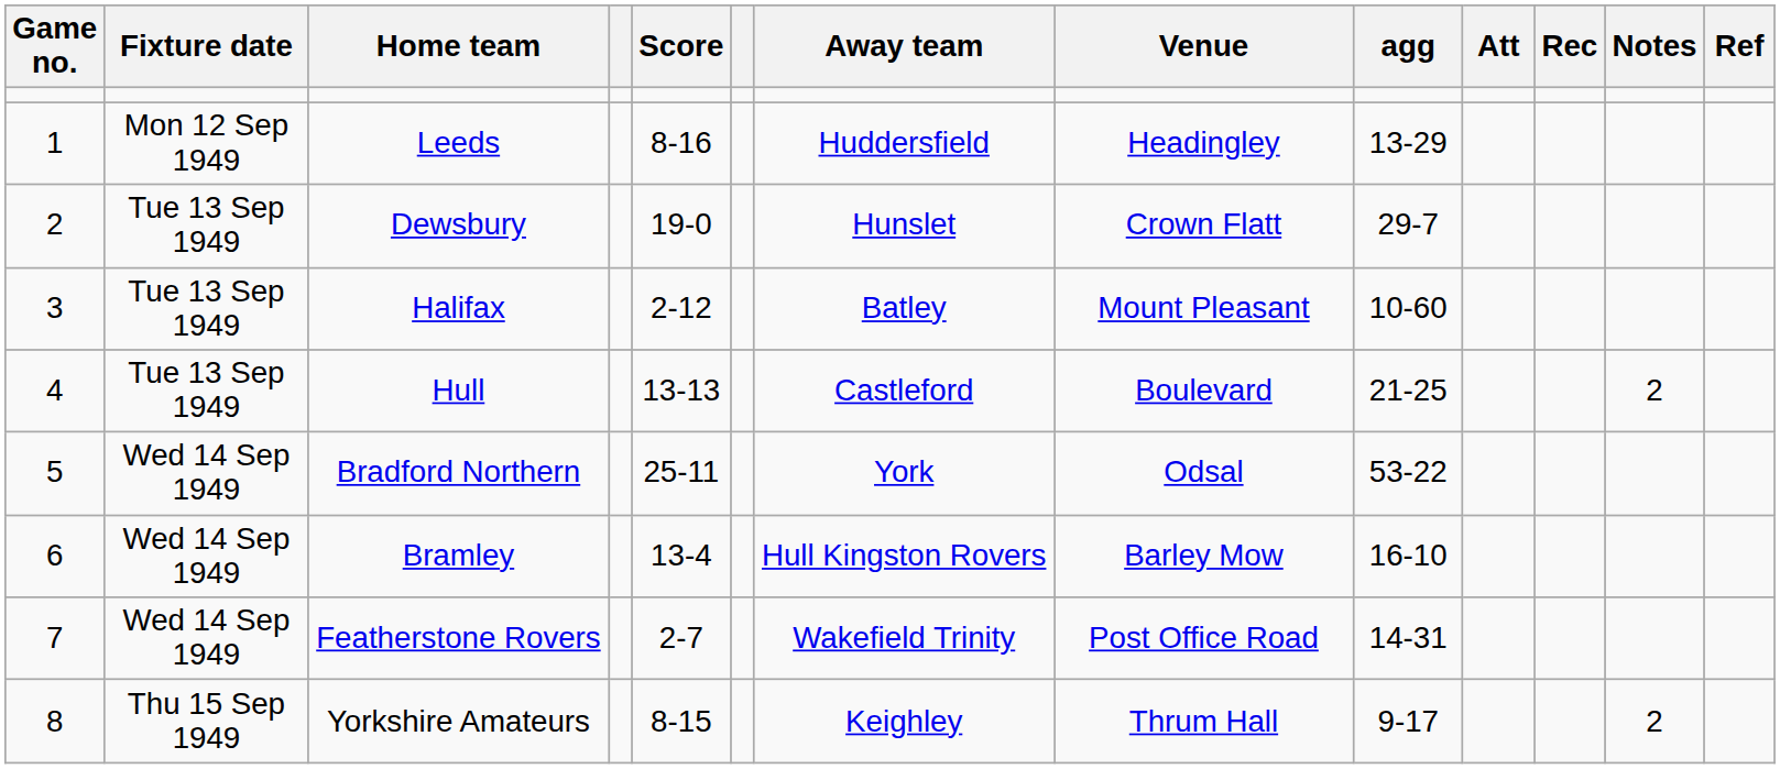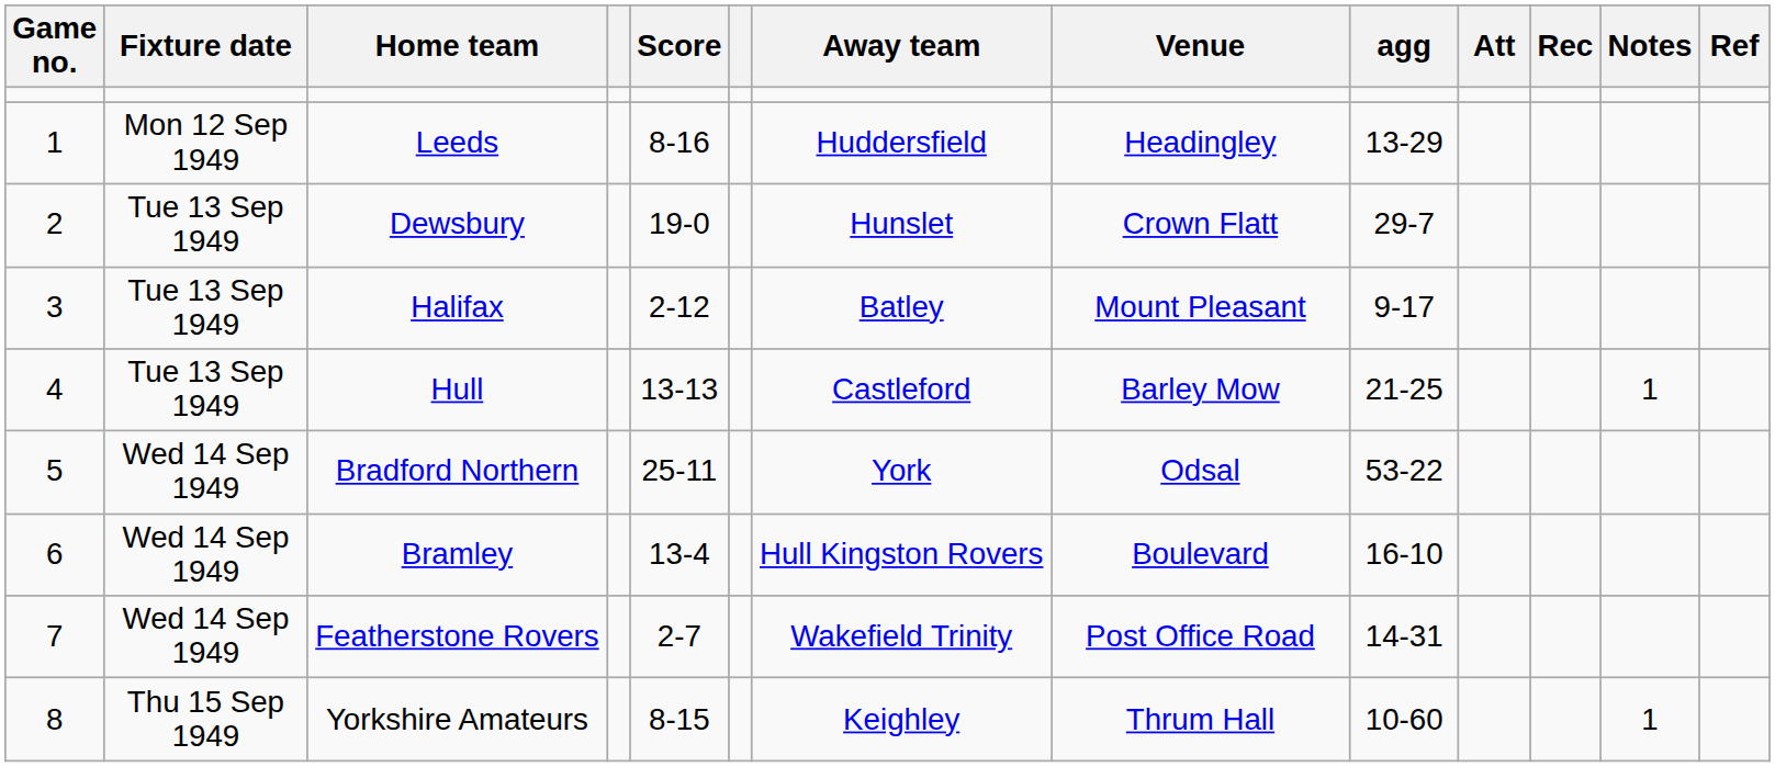 <table class="wikitable" style="text-align:center;">
 <tr>
 <th width=20 abbr="No">Game no.</th>
 <th width=100 abbr="Date">Fixture date</th>
 <th width=150 abbr="Home team">Home team</th>
 <th width=5 abbr="space"></th>
 <th width=20 abbr="Score">Score</th>
 <th width=5 abbr="space"></th>
 <th width=150 abbr="Away team">Away team</th>
 <th width=150 abbr="Venue">Venue</th>
 <th width=50 abbr="agg">agg</th>
 <th width=30 abbr="Att">Att</th>
 <th width=30 abbr="Rec">Rec</th>
 <th width=20 abbr="Notes">Notes</th>
 <th width=30 abbr="Ref">Ref</th>
 </tr>
 <tr>
 <td></td>
 <td></td>
 <td></td>
 <td></td>
 <td></td>
 <td></td>
 <td></td>
 <td></td>
 <td></td>
 <td></td>
 <td></td>
 <td></td>
 </tr>
 <tr>
 <td>1</td>
 <td>Mon 12 Sep 1949</td>
 <td><a href='#'>Leeds</a></td>
 <td></td>
 <td>8-16</td>
 <td></td>
 <td><a href='#'>Huddersfield</a></td>
 <td><a href='#'>Headingley</a></td>
 <td>13-29</td>
 <td></td>
 <td></td>
 <td></td>
 <td></td>
 </tr>
 <tr>
 <td>2</td>
 <td>Tue 13 Sep 1949</td>
 <td><a href='#'>Dewsbury</a></td>
 <td></td>
 <td>19-0</td>
 <td></td>
 <td><a href='#'>Hunslet</a></td>
 <td><a href='#'>Crown Flatt</a></td>
 <td>29-7</td>
 <td></td>
 <td></td>
 <td></td>
 <td></td>
 </tr>
 <tr>
 <td>3</td>
 <td>Tue 13 Sep 1949</td>
 <td><a href='#'>Halifax</a></td>
 <td></td>
 <td>2-12</td>
 <td></td>
 <td><a href='#'>Batley</a></td>
 <td><a href='#'>Mount Pleasant</a></td>
-<td>10-60</td>
+<td>9-17</td>
 <td></td>
 <td></td>
 <td></td>
 <td></td>
 </tr>
 <tr>
 <td>4</td>
 <td>Tue 13 Sep 1949</td>
 <td><a href='#'>Hull</a></td>
 <td></td>
 <td>13-13</td>
 <td></td>
 <td><a href='#'>Castleford</a></td>
-<td><a href='#'>Boulevard</a></td>
+<td><a href='#'>Barley Mow</a></td>
 <td>21-25</td>
 <td></td>
 <td></td>
-<td>2</td>
+<td>1</td>
 <td></td>
 </tr>
 <tr>
 <td>5</td>
 <td>Wed 14 Sep 1949</td>
 <td><a href='#'>Bradford Northern</a></td>
 <td></td>
 <td>25-11</td>
 <td></td>
 <td><a href='#'>York</a></td>
 <td><a href='#'>Odsal</a></td>
 <td>53-22</td>
 <td></td>
 <td></td>
 <td></td>
 <td></td>
 </tr>
 <tr>
 <td>6</td>
 <td>Wed 14 Sep 1949</td>
 <td><a href='#'>Bramley</a></td>
 <td></td>
 <td>13-4</td>
 <td></td>
 <td><a href='#'>Hull Kingston Rovers</a></td>
-<td><a href='#'>Barley Mow</a></td>
+<td><a href='#'>Boulevard</a></td>
 <td>16-10</td>
 <td></td>
 <td></td>
 <td></td>
 <td></td>
 </tr>
 <tr>
 <td>7</td>
 <td>Wed 14 Sep 1949</td>
 <td><a href='#'>Featherstone Rovers</a></td>
 <td></td>
 <td>2-7</td>
 <td></td>
 <td><a href='#'>Wakefield Trinity</a></td>
 <td><a href='#'>Post Office Road</a></td>
 <td>14-31</td>
 <td></td>
 <td></td>
 <td></td>
 <td></td>
 </tr>
 <tr>
 <td>8</td>
 <td>Thu 15 Sep 1949</td>
 <td>Yorkshire Amateurs</td>
 <td></td>
 <td>8-15</td>
 <td></td>
 <td><a href='#'>Keighley</a></td>
 <td><a href='#'>Thrum Hall</a></td>
-<td>9-17</td>
+<td>10-60</td>
 <td></td>
 <td></td>
-<td>2</td>
+<td>1</td>
 <td></td>
 </tr>
 </table>
